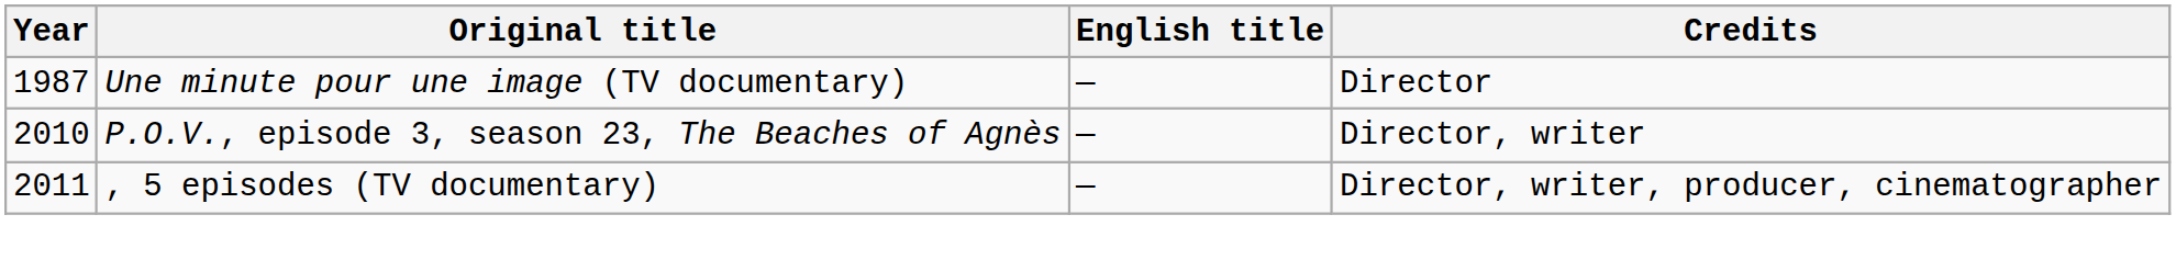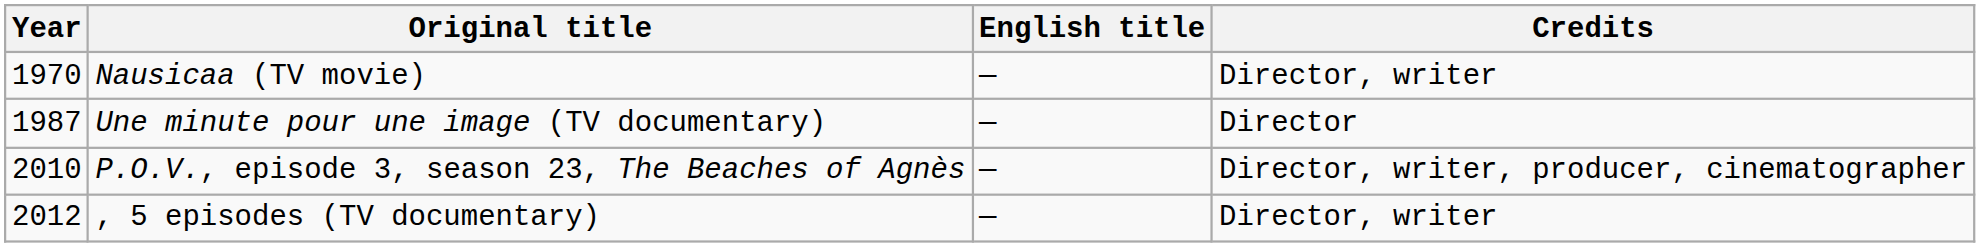 <table class="wikitable">
 <tr>
 <th>Year</th>
 <th>Original title</th>
 <th>English title</th>
 <th>Credits</th>
+</tr>
+<tr>
+<td>1970</td>
+<td><em>Nausicaa</em> (TV movie)</td>
+<td>—</td>
+<td>Director, writer</td>
 </tr>
 <tr>
 <td>1987</td>
 <td><em>Une minute pour une image</em> (TV documentary)</td>
 <td>—</td>
 <td>Director</td>
 </tr>
 <tr>
 <td>2010</td>
 <td><em>P.O.V.</em>, episode 3, season 23, <em>The Beaches of Agnès</em></td>
 <td>—</td>
+<td>Director, writer, producer, cinematographer</td>
+</tr>
+<tr>
+<td>2012</td>
+<td><em></em>, 5 episodes (TV documentary)</td>
+<td>—</td>
 <td>Director, writer</td>
 </tr>
-<tr>
-<td>2011</td>
-<td><em></em>, 5 episodes (TV documentary)</td>
-<td>—</td>
-<td>Director, writer, producer, cinematographer</td>
-</tr>
 </table>
